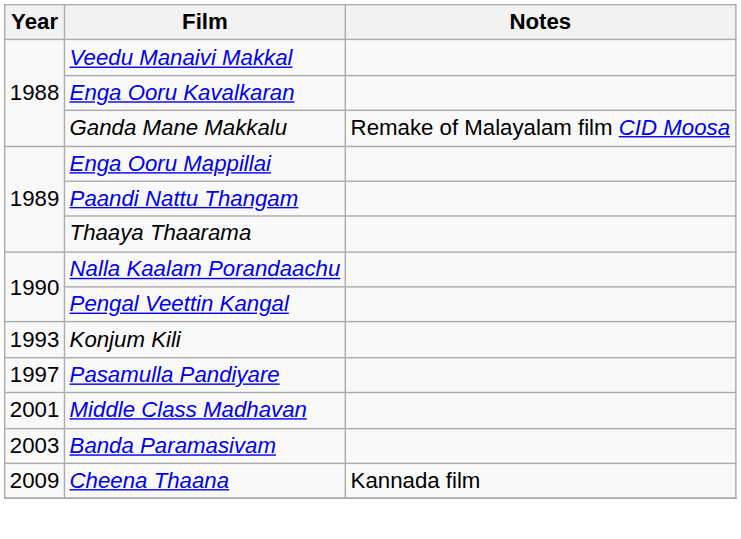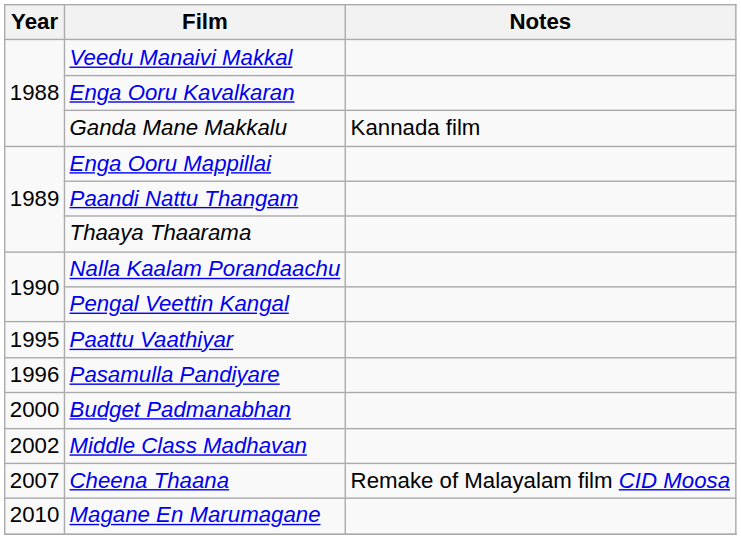 <table class="wikitable sortable">
 <tr>
 <th>Year</th>
 <th>Film</th>
 <th class=unsortable>Notes</th>
 </tr>
 <tr>
 <td rowspan="3">1988</td>
 <td><em><a href='#'>Veedu Manaivi Makkal</a></em></td>
 <td></td>
 </tr>
 <tr>
 <td><em><a href='#'>Enga Ooru Kavalkaran</a></em></td>
 <td></td>
 </tr>
 <tr>
 <td><em>Ganda Mane Makkalu</em></td>
-<td>Remake of Malayalam film <em><a href='#'>CID Moosa</a></em></td>
+<td>Kannada film</td>
 </tr>
 <tr>
 <td rowspan="3">1989</td>
 <td><em><a href='#'>Enga Ooru Mappillai</a></em></td>
 <td></td>
 </tr>
 <tr>
 <td><em><a href='#'>Paandi Nattu Thangam</a></em></td>
 <td></td>
 </tr>
 <tr>
 <td><em>Thaaya Thaarama</em></td>
 <td></td>
 </tr>
 <tr>
 <td rowspan="2">1990</td>
 <td><em><a href='#'>Nalla Kaalam Porandaachu</a></em></td>
 <td></td>
 </tr>
 <tr>
 <td><em><a href='#'>Pengal Veettin Kangal</a></em></td>
 <td></td>
 </tr>
 <tr>
-<td>1993</td>
-<td><em>Konjum Kili</em></td>
+<td>1995</td>
+<td><em><a href='#'>Paattu Vaathiyar</a></em></td>
 <td></td>
 </tr>
 <tr>
-<td>1997</td>
+<td>1996</td>
 <td><em><a href='#'>Pasamulla Pandiyare</a></em></td>
 <td></td>
 </tr>
 <tr>
-<td>2001</td>
+<td>2000</td>
+<td><em><a href='#'>Budget Padmanabhan</a></em></td>
+<td></td>
+</tr>
+<tr>
+<td>2002</td>
 <td><em><a href='#'>Middle Class Madhavan</a></em></td>
 <td></td>
 </tr>
 <tr>
-<td>2003</td>
-<td><em><a href='#'>Banda Paramasivam</a></em></td>
-<td></td>
+<td>2007</td>
+<td><em><a href='#'>Cheena Thaana</a></em></td>
+<td>Remake of Malayalam film <em><a href='#'>CID Moosa</a></em></td>
 </tr>
 <tr>
-<td>2009</td>
-<td><em><a href='#'>Cheena Thaana</a></em></td>
-<td>Kannada film</td>
+<td>2010</td>
+<td><em><a href='#'>Magane En Marumagane</a></em></td>
+<td></td>
 </tr>
 <tr>
 </tr>
 </table>
